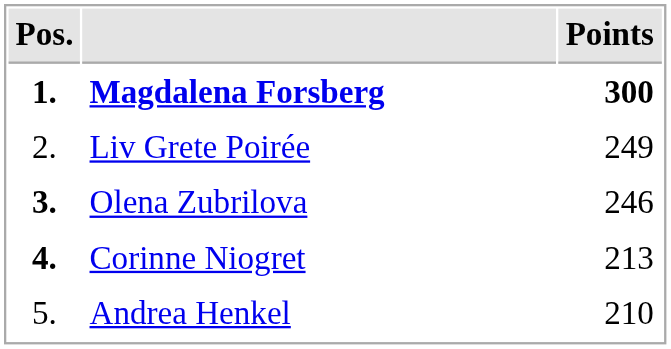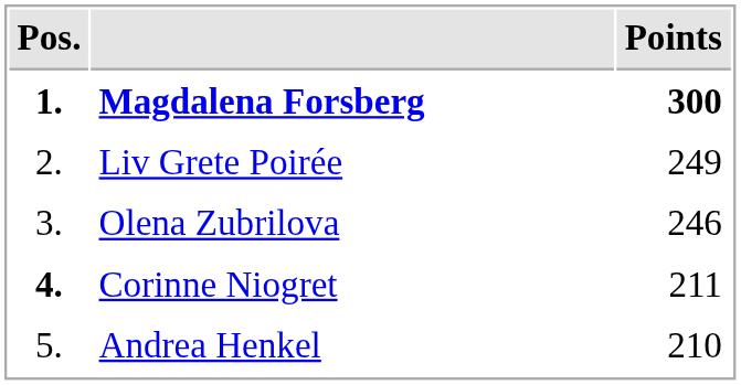 <table cellspacing="1" cellpadding="3" style="border:1px solid #AAAAAA;font-size:90%">
 <tr bgcolor="#E4E4E4">
 <th style="border-bottom:1px solid #AAAAAA" width=10>Pos.</th>
 <th style="border-bottom:1px solid #AAAAAA" width=200></th>
 <th style="border-bottom:1px solid #AAAAAA" width=20>Points</th>
 </tr>
 <tr>
 <td align="center"><strong>1.</strong></td>
 <td> <strong><a href='#'>Magdalena Forsberg</a></strong></td>
 <td align="right"><strong>300</strong></td>
 </tr>
 <tr>
 <td align="center">2.</td>
 <td> <a href='#'>Liv Grete Poirée</a></td>
 <td align="right">249</td>
 </tr>
 <tr>
-<td align="center"><strong>3.</strong></td>
+<td align="center">3.</td>
 <td> <a href='#'>Olena Zubrilova</a></td>
 <td align="right">246</td>
 </tr>
 <tr>
 <td align="center"><strong>4.</strong></td>
 <td> <a href='#'>Corinne Niogret</a></td>
-<td align="right">213</td>
+<td align="right">211</td>
 </tr>
 <tr>
 <td align="center">5.</td>
 <td> <a href='#'>Andrea Henkel</a></td>
 <td align="right">210</td>
 </tr>
 </table>
